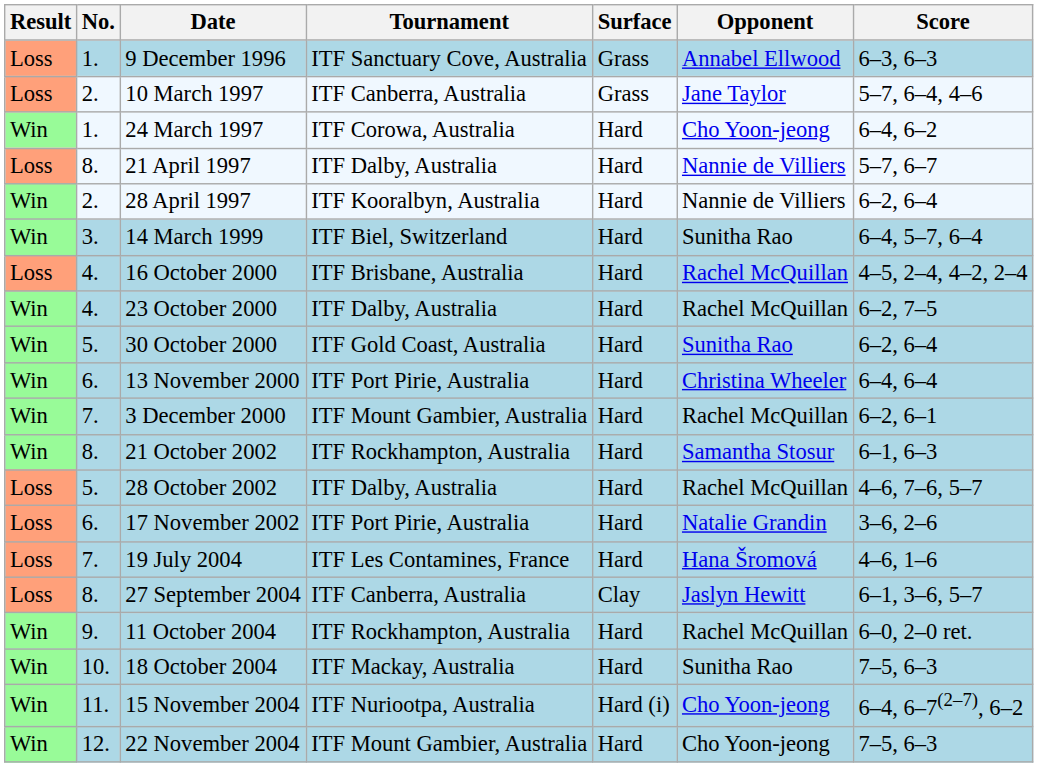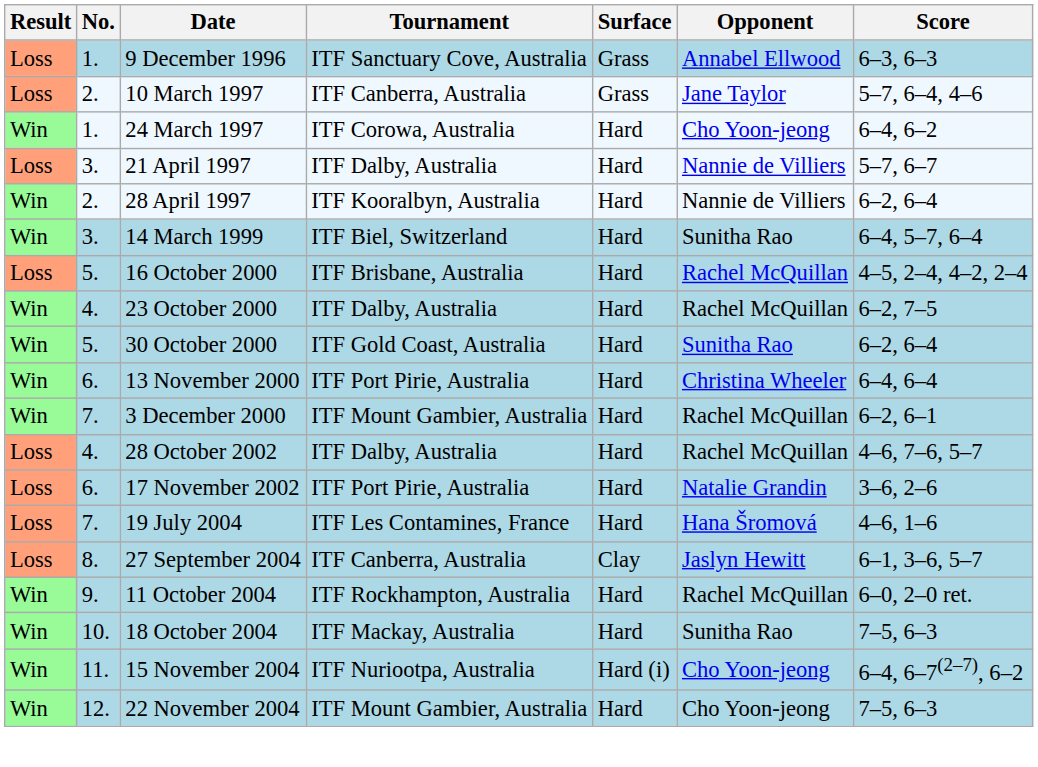 <table class="sortable wikitable">
 <tr>
 <th>Result</th>
 <th>No.</th>
 <th>Date</th>
 <th>Tournament</th>
 <th>Surface</th>
 <th>Opponent</th>
 <th class="unsortable">Score</th>
 </tr>
 <tr style="background:lightblue;">
 <td style="background:#ffa07a;">Loss</td>
 <td>1.</td>
 <td>9 December 1996</td>
 <td>ITF Sanctuary Cove, Australia</td>
 <td>Grass</td>
 <td> <a href='#'>Annabel Ellwood</a></td>
 <td>6–3, 6–3</td>
 </tr>
 <tr style="background:#f0f8ff;">
 <td style="background:#ffa07a;">Loss</td>
 <td>2.</td>
 <td>10 March 1997</td>
 <td>ITF Canberra, Australia</td>
 <td>Grass</td>
 <td> <a href='#'>Jane Taylor</a></td>
 <td>5–7, 6–4, 4–6</td>
 </tr>
 <tr style="background:#f0f8ff;">
 <td style="background:#98fb98;">Win</td>
 <td>1.</td>
 <td>24 March 1997</td>
 <td>ITF Corowa, Australia</td>
 <td>Hard</td>
 <td> <a href='#'>Cho Yoon-jeong</a></td>
 <td>6–4, 6–2</td>
 </tr>
 <tr style="background:#f0f8ff;">
 <td style="background:#ffa07a;">Loss</td>
-<td>8.</td>
+<td>3.</td>
 <td>21 April 1997</td>
 <td>ITF Dalby, Australia</td>
 <td>Hard</td>
 <td> <a href='#'>Nannie de Villiers</a></td>
 <td>5–7, 6–7</td>
 </tr>
 <tr style="background:#f0f8ff;">
 <td style="background:#98fb98;">Win</td>
 <td>2.</td>
 <td>28 April 1997</td>
 <td>ITF Kooralbyn, Australia</td>
 <td>Hard</td>
 <td> Nannie de Villiers</td>
 <td>6–2, 6–4</td>
 </tr>
 <tr style="background:lightblue;">
 <td style="background:#98fb98;">Win</td>
 <td>3.</td>
 <td>14 March 1999</td>
 <td>ITF Biel, Switzerland</td>
 <td>Hard</td>
 <td> Sunitha Rao</td>
 <td>6–4, 5–7, 6–4</td>
 </tr>
 <tr style="background:lightblue;">
 <td style="background:#ffa07a;">Loss</td>
-<td>4.</td>
+<td>5.</td>
 <td>16 October 2000</td>
 <td>ITF Brisbane, Australia</td>
 <td>Hard</td>
 <td> <a href='#'>Rachel McQuillan</a></td>
 <td>4–5, 2–4, 4–2, 2–4</td>
 </tr>
 <tr style="background:lightblue;">
 <td style="background:#98fb98;">Win</td>
 <td>4.</td>
 <td>23 October 2000</td>
 <td>ITF Dalby, Australia</td>
 <td>Hard</td>
 <td> Rachel McQuillan</td>
 <td>6–2, 7–5</td>
 </tr>
 <tr style="background:lightblue;">
 <td style="background:#98fb98;">Win</td>
 <td>5.</td>
 <td>30 October 2000</td>
 <td>ITF Gold Coast, Australia</td>
 <td>Hard</td>
 <td> <a href='#'>Sunitha Rao</a></td>
 <td>6–2, 6–4</td>
 </tr>
 <tr style="background:lightblue;">
 <td style="background:#98fb98;">Win</td>
 <td>6.</td>
 <td>13 November 2000</td>
 <td>ITF Port Pirie, Australia</td>
 <td>Hard</td>
 <td> <a href='#'>Christina Wheeler</a></td>
 <td>6–4, 6–4</td>
 </tr>
 <tr style="background:lightblue;">
 <td style="background:#98fb98;">Win</td>
 <td>7.</td>
 <td>3 December 2000</td>
 <td>ITF Mount Gambier, Australia</td>
 <td>Hard</td>
 <td> Rachel McQuillan</td>
 <td>6–2, 6–1</td>
 </tr>
 <tr style="background:lightblue;">
-<td style="background:#98fb98;">Win</td>
-<td>8.</td>
-<td>21 October 2002</td>
-<td>ITF Rockhampton, Australia</td>
-<td>Hard</td>
-<td> <a href='#'>Samantha Stosur</a></td>
-<td>6–1, 6–3</td>
-</tr>
-<tr style="background:lightblue;">
 <td style="background:#ffa07a;">Loss</td>
-<td>5.</td>
+<td>4.</td>
 <td>28 October 2002</td>
 <td>ITF Dalby, Australia</td>
 <td>Hard</td>
 <td> Rachel McQuillan</td>
 <td>4–6, 7–6, 5–7</td>
 </tr>
 <tr style="background:lightblue;">
 <td style="background:#ffa07a;">Loss</td>
 <td>6.</td>
 <td>17 November 2002</td>
 <td>ITF Port Pirie, Australia</td>
 <td>Hard</td>
 <td> <a href='#'>Natalie Grandin</a></td>
 <td>3–6, 2–6</td>
 </tr>
 <tr style="background:lightblue;">
 <td style="background:#ffa07a;">Loss</td>
 <td>7.</td>
 <td>19 July 2004</td>
 <td>ITF Les Contamines, France</td>
 <td>Hard</td>
 <td> <a href='#'>Hana Šromová</a></td>
 <td>4–6, 1–6</td>
 </tr>
 <tr style="background:lightblue;">
 <td style="background:#ffa07a;">Loss</td>
 <td>8.</td>
 <td>27 September 2004</td>
 <td>ITF Canberra, Australia</td>
 <td>Clay</td>
 <td> <a href='#'>Jaslyn Hewitt</a></td>
 <td>6–1, 3–6, 5–7</td>
 </tr>
 <tr style="background:lightblue;">
 <td style="background:#98fb98;">Win</td>
 <td>9.</td>
 <td>11 October 2004</td>
 <td>ITF Rockhampton, Australia</td>
 <td>Hard</td>
 <td> Rachel McQuillan</td>
 <td>6–0, 2–0 ret.</td>
 </tr>
 <tr style="background:lightblue;">
 <td style="background:#98fb98;">Win</td>
 <td>10.</td>
 <td>18 October 2004</td>
 <td>ITF Mackay, Australia</td>
 <td>Hard</td>
 <td> Sunitha Rao</td>
 <td>7–5, 6–3</td>
 </tr>
 <tr style="background:lightblue;">
 <td style="background:#98fb98;">Win</td>
 <td>11.</td>
 <td>15 November 2004</td>
 <td>ITF Nuriootpa, Australia</td>
 <td>Hard (i)</td>
 <td> <a href='#'>Cho Yoon-jeong</a></td>
 <td>6–4, 6–7<sup>(2–7)</sup>, 6–2</td>
 </tr>
 <tr style="background:lightblue;">
 <td style="background:#98fb98;">Win</td>
 <td>12.</td>
 <td>22 November 2004</td>
 <td>ITF Mount Gambier, Australia</td>
 <td>Hard</td>
 <td> Cho Yoon-jeong</td>
 <td>7–5, 6–3</td>
 </tr>
 </table>
